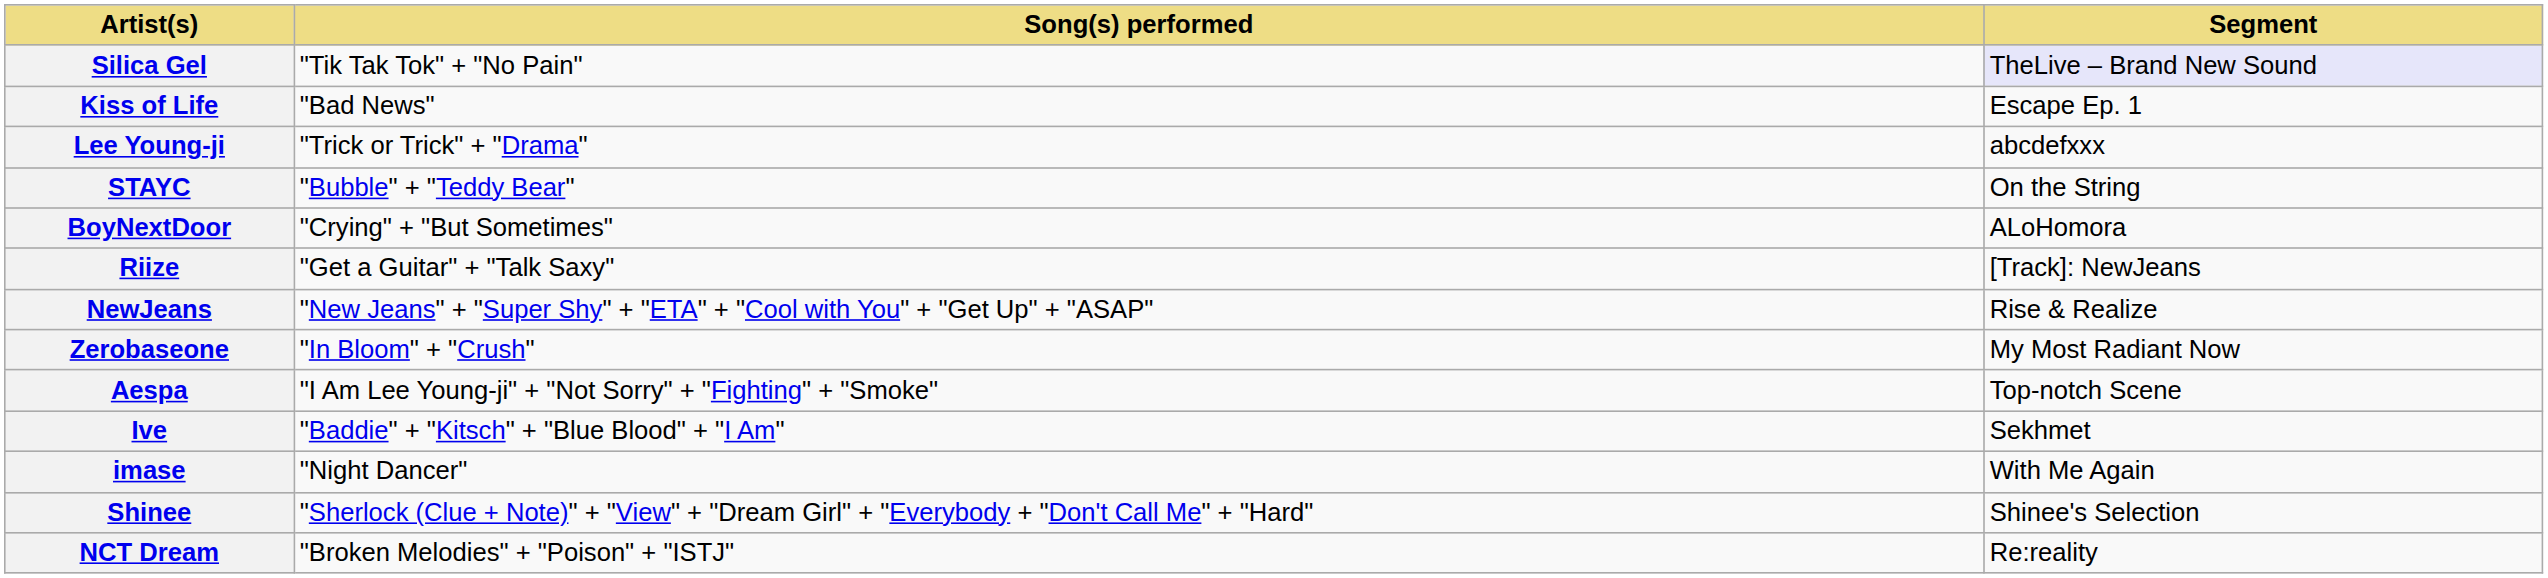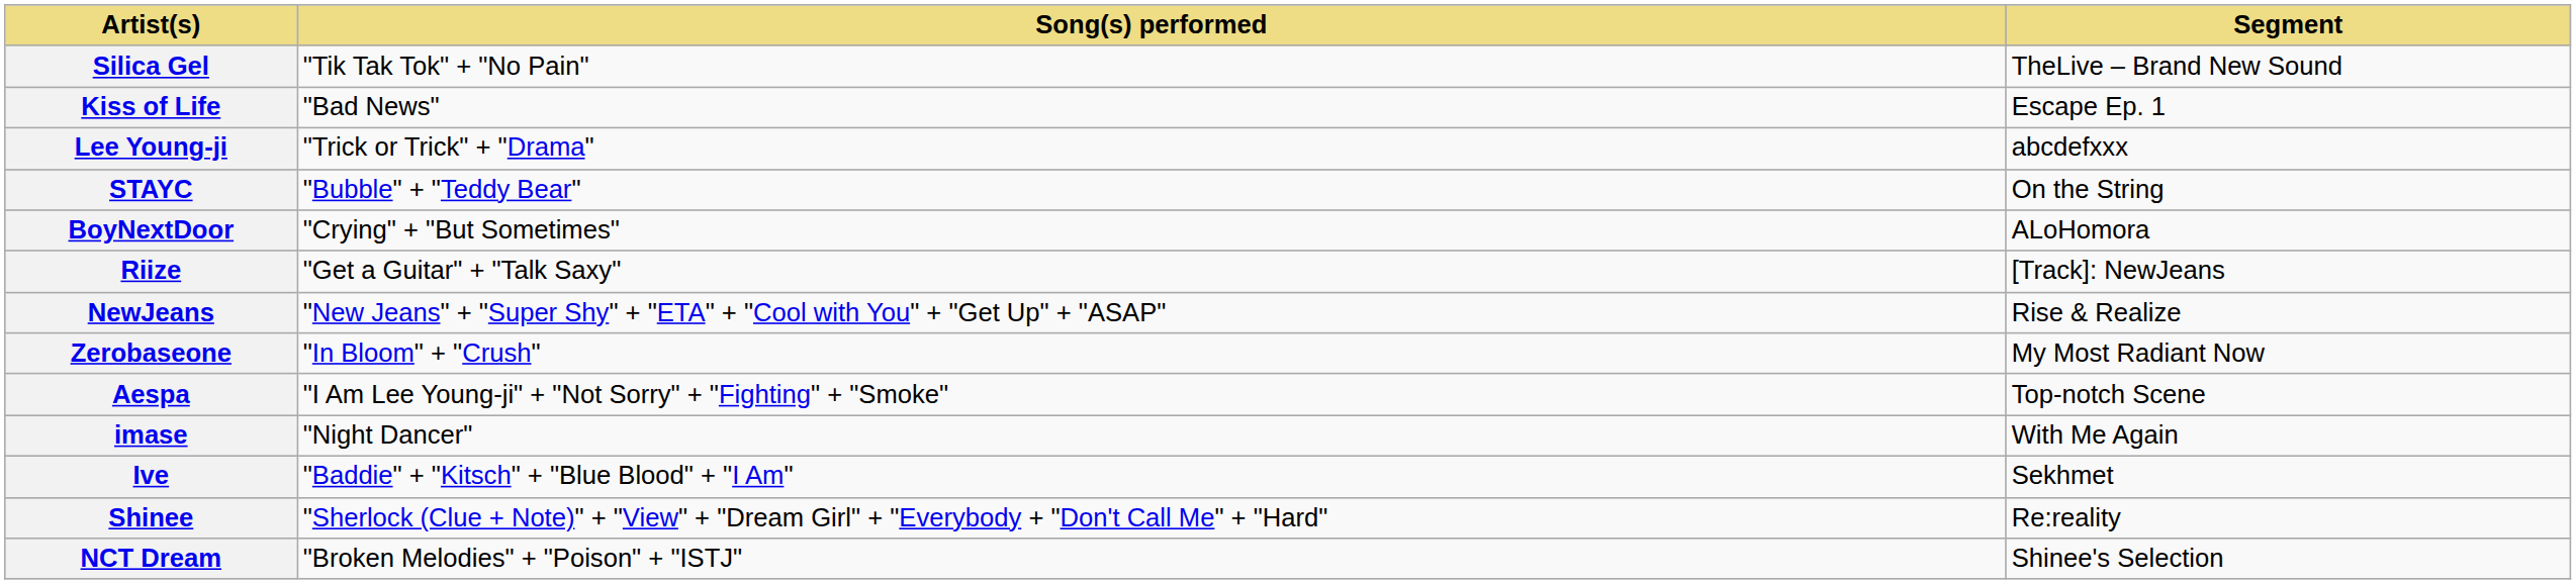 <table class="wikitable plainrowheaders" style="width:80%">
 <tr>
 <th scope="col" style="background-color:#EEDD85">Artist(s)</th>
 <th scope="col" style="background-color:#EEDD85">Song(s) performed</th>
 <th scope="col" style="background-color:#EEDD85">Segment</th>
 </tr>
 <tr>
 <th scope="row"><a href='#'>Silica Gel</a></th>
 <td>"Tik Tak Tok" + "No Pain"</td>
-<td style="background: lavender;">TheLive – Brand New Sound</td>
+<td>TheLive – Brand New Sound</td>
 </tr>
 <tr>
 <th scope="row"><a href='#'>Kiss of Life</a></th>
 <td>"Bad News"</td>
 <td>Escape Ep. 1</td>
 </tr>
 <tr>
 <th scope="row"><a href='#'>Lee Young-ji</a></th>
 <td>"Trick or Trick" + "<a href='#'>Drama</a>"</td>
 <td>abcdefxxx</td>
 </tr>
 <tr>
 <th scope="row"><a href='#'>STAYC</a></th>
 <td>"<a href='#'>Bubble</a>" + "<a href='#'>Teddy Bear</a>"</td>
 <td>On the String</td>
 </tr>
 <tr>
 <th scope="row"><a href='#'>BoyNextDoor</a></th>
 <td>"Crying" + "But Sometimes"</td>
 <td>ALoHomora</td>
 </tr>
 <tr>
 <th scope="row"><a href='#'>Riize</a></th>
 <td>"Get a Guitar" + "Talk Saxy"</td>
 <td>[Track]: NewJeans</td>
 </tr>
 <tr>
 <th scope="row"><a href='#'>NewJeans</a></th>
 <td>"<a href='#'>New Jeans</a>" + "<a href='#'>Super Shy</a>" + "<a href='#'>ETA</a>" + "<a href='#'>Cool with You</a>" + "Get Up" + "ASAP"</td>
 <td>Rise & Realize</td>
 </tr>
 <tr>
 <th scope="row"><a href='#'>Zerobaseone</a></th>
 <td>"<a href='#'>In Bloom</a>" + "<a href='#'>Crush</a>"</td>
 <td>My Most Radiant Now</td>
 </tr>
 <tr>
 <th scope="row"><a href='#'>Aespa</a></th>
 <td>"I Am Lee Young-ji" + "Not Sorry" + "<a href='#'>Fighting</a>" + "Smoke"</td>
 <td>Top-notch Scene</td>
 </tr>
 <tr>
+<th scope="row"><a href='#'>imase</a></th>
+<td>"Night Dancer"</td>
+<td>With Me Again</td>
+</tr>
+<tr>
 <th scope="row"><a href='#'>Ive</a></th>
 <td>"<a href='#'>Baddie</a>" + "<a href='#'>Kitsch</a>" + "Blue Blood" + "<a href='#'>I Am</a>"</td>
 <td>Sekhmet</td>
 </tr>
 <tr>
-<th scope="row"><a href='#'>imase</a></th>
-<td>"Night Dancer"</td>
-<td>With Me Again</td>
-</tr>
-<tr>
 <th scope="row"><a href='#'>Shinee</a></th>
 <td>"<a href='#'>Sherlock (Clue + Note)</a>" + "<a href='#'>View</a>" + "Dream Girl" + "<a href='#'>Everybody</a> + "<a href='#'>Don't Call Me</a>" + "Hard"</td>
-<td>Shinee's Selection</td>
+<td>Re:reality</td>
 </tr>
 <tr>
 <th scope="row"><a href='#'>NCT Dream</a></th>
 <td>"Broken Melodies" + "Poison" + "ISTJ"</td>
-<td>Re:reality</td>
+<td>Shinee's Selection</td>
 </tr>
 </table>
